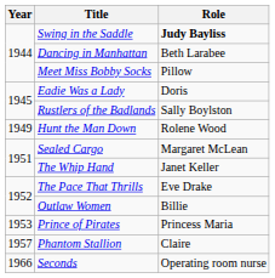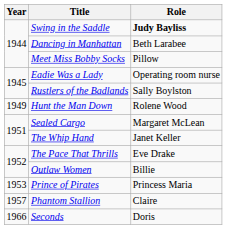 <table class="wikitable">
 <tr>
 <th>Year</th>
 <th>Title</th>
 <th>Role</th>
 </tr>
 <tr>
 <td rowspan=3>1944</td>
 <td><em><a href='#'>Swing in the Saddle</a></em></td>
 <td><strong>Judy Bayliss</strong></td>
 </tr>
 <tr>
 <td><em><a href='#'>Dancing in Manhattan</a></em></td>
 <td>Beth Larabee</td>
 </tr>
 <tr>
 <td><em><a href='#'>Meet Miss Bobby Socks</a></em></td>
 <td>Pillow</td>
 </tr>
 <tr>
 <td rowspan=2>1945</td>
 <td><em><a href='#'>Eadie Was a Lady</a></em></td>
-<td>Doris</td>
+<td>Operating room nurse</td>
 </tr>
 <tr>
 <td><em><a href='#'>Rustlers of the Badlands</a></em></td>
 <td>Sally Boylston</td>
 </tr>
 <tr>
 <td rowspan=1>1949</td>
 <td><em><a href='#'>Hunt the Man Down</a></em></td>
 <td>Rolene Wood</td>
 </tr>
 <tr>
 <td rowspan=2>1951</td>
 <td><em><a href='#'>Sealed Cargo</a></em></td>
 <td>Margaret McLean</td>
 </tr>
 <tr>
 <td><em><a href='#'>The Whip Hand</a></em></td>
 <td>Janet Keller</td>
 </tr>
 <tr>
 <td rowspan=2>1952</td>
 <td><em><a href='#'>The Pace That Thrills</a></em></td>
 <td>Eve Drake</td>
 </tr>
 <tr>
 <td><em><a href='#'>Outlaw Women</a></em></td>
 <td>Billie</td>
 </tr>
 <tr>
 <td rowspan=1>1953</td>
 <td><em><a href='#'>Prince of Pirates</a></em></td>
 <td>Princess Maria</td>
 </tr>
 <tr>
 <td rowspan=1>1957</td>
 <td><em><a href='#'>Phantom Stallion</a></em></td>
 <td>Claire</td>
 </tr>
 <tr>
 <td rowspan=1>1966</td>
 <td><em><a href='#'>Seconds</a></em></td>
-<td>Operating room nurse</td>
+<td>Doris</td>
 </tr>
 </table>
